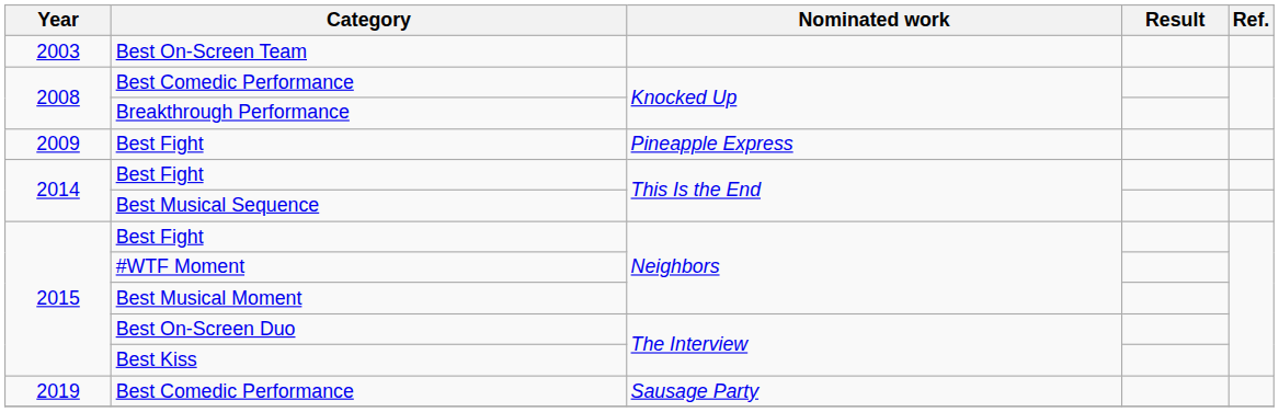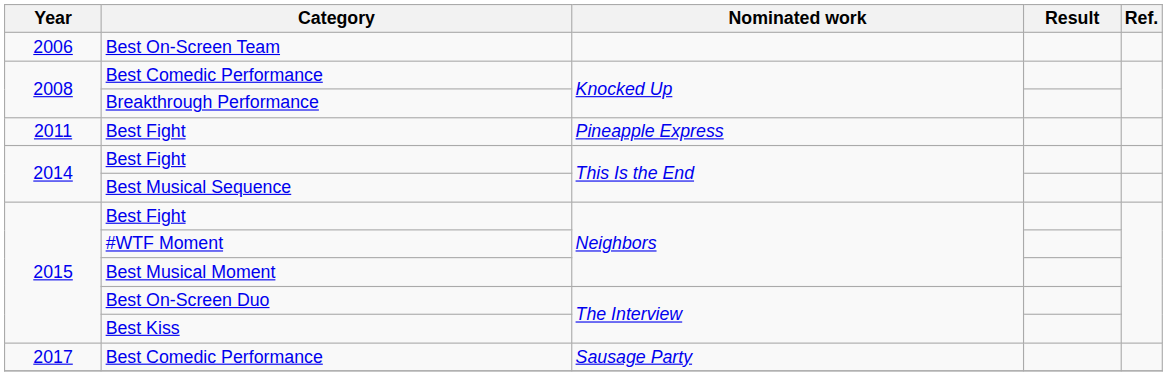 <table class=wikitable>
 <tr>
 <th scope="col" style="width:5em;">Year</th>
 <th scope="col" style="width:26em;">Category</th>
 <th scope="col" style="width:25em;">Nominated work</th>
 <th scope="col" style="width:5em;">Result</th>
 <th>Ref.</th>
 </tr>
 <tr>
-<td style="text-align:center;"><a href='#'>2003</a></td>
+<td style="text-align:center;"><a href='#'>2006</a></td>
 <td><a href='#'>Best On-Screen Team</a></td>
 <td><em></em></td>
 <td></td>
 <td align="center"></td>
 </tr>
 <tr>
 <td style="text-align:center;", rowspan=2><a href='#'>2008</a></td>
 <td><a href='#'>Best Comedic Performance</a></td>
 <td rowspan=2><em><a href='#'>Knocked Up</a></em></td>
 <td></td>
 <td rowspan=2 align="center"></td>
 </tr>
 <tr>
 <td><a href='#'>Breakthrough Performance</a></td>
 <td></td>
 </tr>
 <tr>
-<td style="text-align:center;"><a href='#'>2009</a></td>
+<td style="text-align:center;"><a href='#'>2011</a></td>
 <td><a href='#'>Best Fight</a></td>
 <td><em><a href='#'>Pineapple Express</a></em></td>
 <td></td>
 <td align="center"></td>
 </tr>
 <tr>
 <td style="text-align:center;", rowspan=2><a href='#'>2014</a></td>
 <td><a href='#'>Best Fight</a></td>
 <td rowspan=2><em><a href='#'>This Is the End</a></em></td>
 <td></td>
 <td align="center"></td>
 </tr>
 <tr>
 <td><a href='#'>Best Musical Sequence</a></td>
 <td></td>
 <td align="center"></td>
 </tr>
 <tr>
 <td style="text-align:center;", rowspan=5><a href='#'>2015</a></td>
 <td><a href='#'>Best Fight</a></td>
 <td rowspan=3><em><a href='#'>Neighbors</a></em></td>
 <td></td>
 <td rowspan=5 align="center"></td>
 </tr>
 <tr>
 <td><a href='#'>#WTF Moment</a></td>
 <td></td>
 </tr>
 <tr>
 <td><a href='#'>Best Musical Moment</a></td>
 <td></td>
 </tr>
 <tr>
 <td><a href='#'>Best On-Screen Duo</a></td>
 <td rowspan=2><em><a href='#'>The Interview</a></em></td>
 <td></td>
 </tr>
 <tr>
 <td><a href='#'>Best Kiss</a></td>
 <td></td>
 </tr>
 <tr>
-<td style="text-align:center;"><a href='#'>2019</a></td>
+<td style="text-align:center;"><a href='#'>2017</a></td>
 <td><a href='#'>Best Comedic Performance</a></td>
 <td><em><a href='#'>Sausage Party</a></em></td>
 <td></td>
 <td align="center"></td>
 </tr>
 <tr>
 </tr>
 </table>
